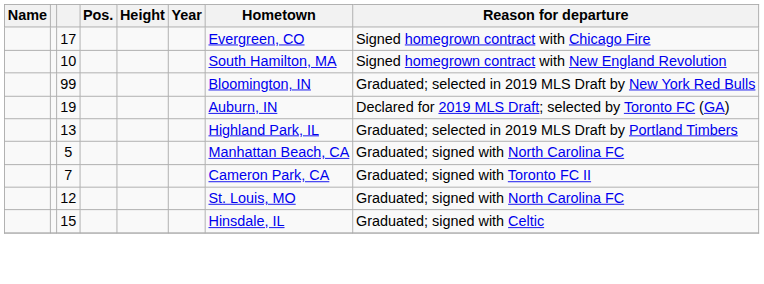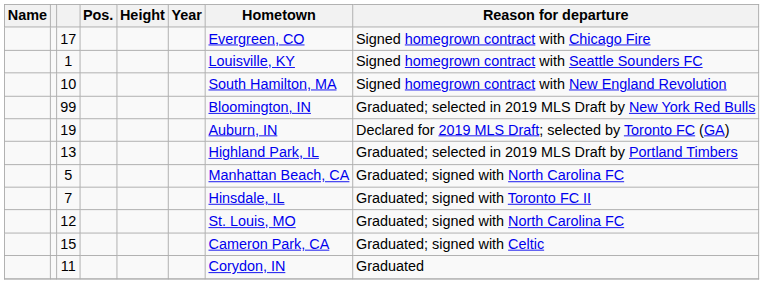 <table class="wikitable sortable" border="1">
 <tr>
 <th>Name</th>
 <th></th>
 <th></th>
 <th>Pos.</th>
 <th>Height</th>
 <th>Year</th>
 <th>Hometown</th>
 <th class="unsortable">Reason for departure</th>
 </tr>
 <tr>
 <td></td>
 <td></td>
 <td align="center">17</td>
 <td align="center"></td>
 <td></td>
 <td></td>
 <td><a href='#'>Evergreen, CO</a></td>
 <td>Signed <a href='#'>homegrown contract</a> with <a href='#'>Chicago Fire</a></td>
+</tr>
+<tr>
+<td></td>
+<td></td>
+<td align="center">1</td>
+<td align="center"></td>
+<td></td>
+<td></td>
+<td><a href='#'>Louisville, KY</a></td>
+<td>Signed <a href='#'>homegrown contract</a> with <a href='#'>Seattle Sounders FC</a></td>
 </tr>
 <tr>
 <td></td>
 <td></td>
 <td align="center">10</td>
 <td align="center"></td>
 <td></td>
 <td></td>
 <td><a href='#'>South Hamilton, MA</a></td>
 <td>Signed <a href='#'>homegrown contract</a> with <a href='#'>New England Revolution</a></td>
 </tr>
 <tr>
 <td></td>
 <td></td>
 <td align="center">99</td>
 <td align="center"></td>
 <td></td>
 <td></td>
 <td><a href='#'>Bloomington, IN</a></td>
 <td>Graduated; selected in 2019 MLS Draft by <a href='#'>New York Red Bulls</a></td>
 </tr>
 <tr>
 <td></td>
 <td></td>
 <td align="center">19</td>
 <td align="center"></td>
 <td></td>
 <td></td>
 <td><a href='#'>Auburn, IN</a></td>
 <td>Declared for <a href='#'>2019 MLS Draft</a>; selected by <a href='#'>Toronto FC</a> (<a href='#'>GA</a>)</td>
 </tr>
 <tr>
 <td></td>
 <td></td>
 <td align="center">13</td>
 <td align="center"></td>
 <td></td>
 <td></td>
 <td><a href='#'>Highland Park, IL</a></td>
 <td>Graduated; selected in 2019 MLS Draft by <a href='#'>Portland Timbers</a></td>
 </tr>
 <tr>
 <td></td>
 <td></td>
 <td align="center">5</td>
 <td align="center"></td>
 <td></td>
 <td></td>
 <td><a href='#'>Manhattan Beach, CA</a></td>
 <td>Graduated; signed with <a href='#'>North Carolina FC</a></td>
 </tr>
 <tr>
 <td></td>
 <td></td>
 <td align="center">7</td>
 <td align="center"></td>
 <td></td>
 <td></td>
-<td><a href='#'>Cameron Park, CA</a></td>
+<td><a href='#'>Hinsdale, IL</a></td>
 <td>Graduated; signed with <a href='#'>Toronto FC II</a></td>
 </tr>
 <tr>
 <td></td>
 <td></td>
 <td align="center">12</td>
 <td align="center"></td>
 <td></td>
 <td></td>
 <td><a href='#'>St. Louis, MO</a></td>
 <td>Graduated; signed with <a href='#'>North Carolina FC</a></td>
 </tr>
 <tr>
 <td></td>
 <td></td>
 <td align="center">15</td>
 <td align="center"></td>
 <td></td>
 <td></td>
-<td><a href='#'>Hinsdale, IL</a></td>
+<td><a href='#'>Cameron Park, CA</a></td>
 <td>Graduated; signed with <a href='#'>Celtic</a></td>
+</tr>
+<tr>
+<td></td>
+<td></td>
+<td align="center">11</td>
+<td align="center"></td>
+<td></td>
+<td></td>
+<td><a href='#'>Corydon, IN</a></td>
+<td>Graduated</td>
 </tr>
 <tr>
 </tr>
 </table>
